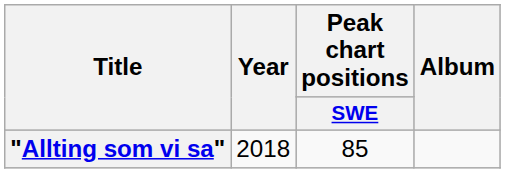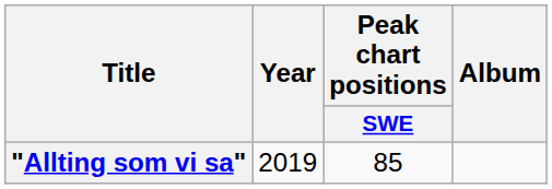 <table class="wikitable plainrowheaders" style="text-align:center;">
 <tr>
 <th scope="col" rowspan="2">Title</th>
 <th scope="col" rowspan="2">Year</th>
 <th scope="col" colspan="1">Peak chart positions</th>
 <th scope="col" rowspan="2">Album</th>
 </tr>
 <tr>
 <th scope="col" style="width:3em;font-size:85%;"><a href='#'>SWE</a><br></th>
 </tr>
 <tr>
 <th scope="row">"<a href='#'>Allting som vi sa</a>"</th>
-<td>2018</td>
+<td>2019</td>
 <td>85</td>
 <td></td>
 </tr>
 </table>
